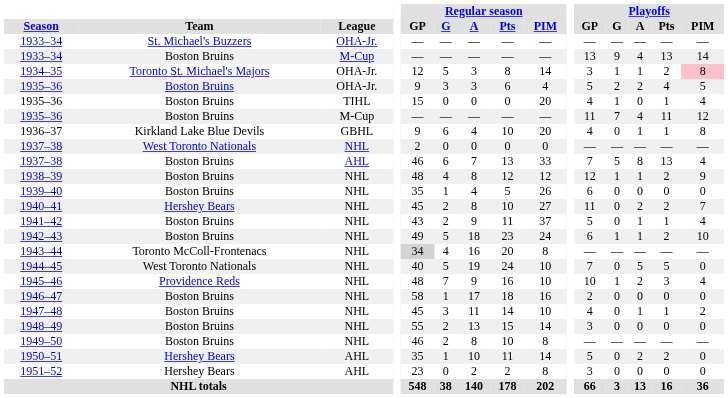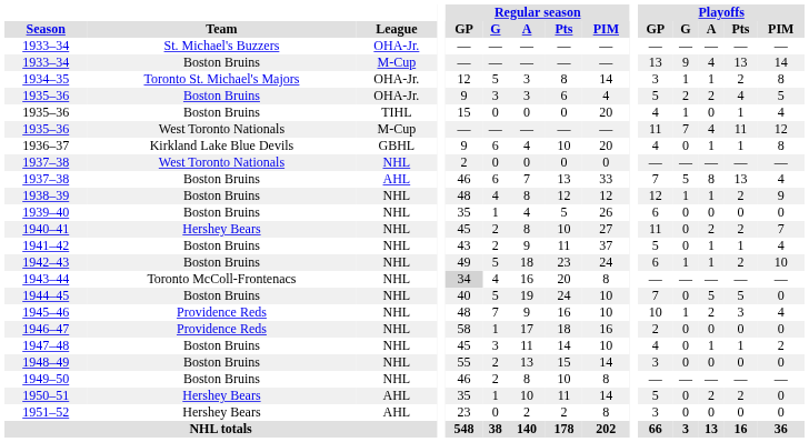 <table border="0" cellpadding="1" cellspacing="0" style="text-align:center; width:60em">
 <tr bgcolor="#e0e0e0">
 <th colspan="3" bgcolor="#ffffff"> </th>
 <th rowspan="99" bgcolor="#ffffff"> </th>
 <th colspan="5"><a href='#'>Regular season</a></th>
 <th rowspan="99" bgcolor="#ffffff"> </th>
 <th colspan="5"><a href='#'>Playoffs</a></th>
 </tr>
 <tr bgcolor="#e0e0e0">
 <th><a href='#'>Season</a></th>
 <th>Team</th>
 <th>League</th>
 <th>GP</th>
 <th><a href='#'>G</a></th>
 <th><a href='#'>A</a></th>
 <th><a href='#'>Pts</a></th>
 <th><a href='#'>PIM</a></th>
 <th>GP</th>
 <th>G</th>
 <th>A</th>
 <th>Pts</th>
 <th>PIM</th>
 </tr>
 <tr>
 <td><a href='#'>1933–34</a></td>
 <td><a href='#'>St. Michael's Buzzers</a></td>
 <td><a href='#'>OHA-Jr.</a></td>
 <td>—</td>
 <td>—</td>
 <td>—</td>
 <td>—</td>
 <td>—</td>
 <td>—</td>
 <td>—</td>
 <td>—</td>
 <td>—</td>
 <td>—</td>
 </tr>
 <tr bgcolor="#f0f0f0">
 <td><a href='#'>1933–34</a></td>
 <td>Boston Bruins</td>
 <td><a href='#'>M-Cup</a></td>
 <td>—</td>
 <td>—</td>
 <td>—</td>
 <td>—</td>
 <td>—</td>
 <td>13</td>
 <td>9</td>
 <td>4</td>
 <td>13</td>
 <td>14</td>
 </tr>
 <tr>
 <td><a href='#'>1934–35</a></td>
 <td><a href='#'>Toronto St. Michael's Majors</a></td>
 <td>OHA-Jr.</td>
 <td>12</td>
 <td>5</td>
 <td>3</td>
 <td>8</td>
 <td>14</td>
 <td>3</td>
 <td>1</td>
 <td>1</td>
 <td>2</td>
-<td style="background: pink;">8</td>
+<td>8</td>
 </tr>
 <tr bgcolor="#f0f0f0">
 <td><a href='#'>1935–36</a></td>
 <td><a href='#'>Boston Bruins</a></td>
 <td>OHA-Jr.</td>
 <td>9</td>
 <td>3</td>
 <td>3</td>
 <td>6</td>
 <td>4</td>
 <td>5</td>
 <td>2</td>
 <td>2</td>
 <td>4</td>
 <td>5</td>
 </tr>
 <tr>
 <td>1935–36</td>
 <td>Boston Bruins</td>
 <td>TIHL</td>
 <td>15</td>
 <td>0</td>
 <td>0</td>
 <td>0</td>
 <td>20</td>
 <td>4</td>
 <td>1</td>
 <td>0</td>
 <td>1</td>
 <td>4</td>
 </tr>
 <tr bgcolor="#f0f0f0">
 <td><a href='#'>1935–36</a></td>
-<td>Boston Bruins</td>
+<td>West Toronto Nationals</td>
 <td>M-Cup</td>
 <td>—</td>
 <td>—</td>
 <td>—</td>
 <td>—</td>
 <td>—</td>
 <td>11</td>
 <td>7</td>
 <td>4</td>
 <td>11</td>
 <td>12</td>
 </tr>
 <tr>
 <td>1936–37</td>
 <td>Kirkland Lake Blue Devils</td>
 <td>GBHL</td>
 <td>9</td>
 <td>6</td>
 <td>4</td>
 <td>10</td>
 <td>20</td>
 <td>4</td>
 <td>0</td>
 <td>1</td>
 <td>1</td>
 <td>8</td>
 </tr>
 <tr bgcolor="#f0f0f0">
 <td><a href='#'>1937–38</a></td>
 <td><a href='#'>West Toronto Nationals</a></td>
 <td><a href='#'>NHL</a></td>
 <td>2</td>
 <td>0</td>
 <td>0</td>
 <td>0</td>
 <td>0</td>
 <td>—</td>
 <td>—</td>
 <td>—</td>
 <td>—</td>
 <td>—</td>
 </tr>
 <tr>
 <td><a href='#'>1937–38</a></td>
 <td>Boston Bruins</td>
 <td><a href='#'>AHL</a></td>
 <td>46</td>
 <td>6</td>
 <td>7</td>
 <td>13</td>
 <td>33</td>
 <td>7</td>
 <td>5</td>
 <td>8</td>
 <td>13</td>
 <td>4</td>
 </tr>
 <tr bgcolor="#f0f0f0">
 <td><a href='#'>1938–39</a></td>
 <td>Boston Bruins</td>
 <td>NHL</td>
 <td>48</td>
 <td>4</td>
 <td>8</td>
 <td>12</td>
 <td>12</td>
 <td>12</td>
 <td>1</td>
 <td>1</td>
 <td>2</td>
 <td>9</td>
 </tr>
 <tr>
 <td><a href='#'>1939–40</a></td>
 <td>Boston Bruins</td>
 <td>NHL</td>
 <td>35</td>
 <td>1</td>
 <td>4</td>
 <td>5</td>
 <td>26</td>
 <td>6</td>
 <td>0</td>
 <td>0</td>
 <td>0</td>
 <td>0</td>
 </tr>
 <tr bgcolor="#f0f0f0">
 <td><a href='#'>1940–41</a></td>
 <td><a href='#'>Hershey Bears</a></td>
 <td>NHL</td>
 <td>45</td>
 <td>2</td>
 <td>8</td>
 <td>10</td>
 <td>27</td>
 <td>11</td>
 <td>0</td>
 <td>2</td>
 <td>2</td>
 <td>7</td>
 </tr>
 <tr>
 <td><a href='#'>1941–42</a></td>
 <td>Boston Bruins</td>
 <td>NHL</td>
 <td>43</td>
 <td>2</td>
 <td>9</td>
 <td>11</td>
 <td>37</td>
 <td>5</td>
 <td>0</td>
 <td>1</td>
 <td>1</td>
 <td>4</td>
 </tr>
 <tr bgcolor="#f0f0f0">
 <td><a href='#'>1942–43</a></td>
 <td>Boston Bruins</td>
 <td>NHL</td>
 <td>49</td>
 <td>5</td>
 <td>18</td>
 <td>23</td>
 <td>24</td>
 <td>6</td>
 <td>1</td>
 <td>1</td>
 <td>2</td>
 <td>10</td>
 </tr>
 <tr>
 <td><a href='#'>1943–44</a></td>
 <td>Toronto McColl-Frontenacs</td>
 <td>NHL</td>
 <td style="background: lightgrey;">34</td>
 <td>4</td>
 <td>16</td>
 <td>20</td>
 <td>8</td>
 <td>—</td>
 <td>—</td>
 <td>—</td>
 <td>—</td>
 <td>—</td>
 </tr>
 <tr bgcolor="#f0f0f0">
 <td><a href='#'>1944–45</a></td>
-<td>West Toronto Nationals</td>
+<td>Boston Bruins</td>
 <td>NHL</td>
 <td>40</td>
 <td>5</td>
 <td>19</td>
 <td>24</td>
 <td>10</td>
 <td>7</td>
 <td>0</td>
 <td>5</td>
 <td>5</td>
 <td>0</td>
 </tr>
 <tr>
 <td><a href='#'>1945–46</a></td>
 <td><a href='#'>Providence Reds</a></td>
 <td>NHL</td>
 <td>48</td>
 <td>7</td>
 <td>9</td>
 <td>16</td>
 <td>10</td>
 <td>10</td>
 <td>1</td>
 <td>2</td>
 <td>3</td>
 <td>4</td>
 </tr>
 <tr bgcolor="#f0f0f0">
 <td><a href='#'>1946–47</a></td>
-<td>Boston Bruins</td>
+<td><a href='#'>Providence Reds</a></td>
 <td>NHL</td>
 <td>58</td>
 <td>1</td>
 <td>17</td>
 <td>18</td>
 <td>16</td>
 <td>2</td>
 <td>0</td>
 <td>0</td>
 <td>0</td>
 <td>0</td>
 </tr>
 <tr>
 <td><a href='#'>1947–48</a></td>
 <td>Boston Bruins</td>
 <td>NHL</td>
 <td>45</td>
 <td>3</td>
 <td>11</td>
 <td>14</td>
 <td>10</td>
 <td>4</td>
 <td>0</td>
 <td>1</td>
 <td>1</td>
 <td>2</td>
 </tr>
 <tr bgcolor="#f0f0f0">
 <td><a href='#'>1948–49</a></td>
 <td>Boston Bruins</td>
 <td>NHL</td>
 <td>55</td>
 <td>2</td>
 <td>13</td>
 <td>15</td>
 <td>14</td>
 <td>3</td>
 <td>0</td>
 <td>0</td>
 <td>0</td>
 <td>0</td>
 </tr>
 <tr>
 <td><a href='#'>1949–50</a></td>
 <td>Boston Bruins</td>
 <td>NHL</td>
 <td>46</td>
 <td>2</td>
 <td>8</td>
 <td>10</td>
 <td>8</td>
 <td>—</td>
 <td>—</td>
 <td>—</td>
 <td>—</td>
 <td>—</td>
 </tr>
 <tr bgcolor="#f0f0f0">
 <td><a href='#'>1950–51</a></td>
 <td><a href='#'>Hershey Bears</a></td>
 <td>AHL</td>
 <td>35</td>
 <td>1</td>
 <td>10</td>
 <td>11</td>
 <td>14</td>
 <td>5</td>
 <td>0</td>
 <td>2</td>
 <td>2</td>
 <td>0</td>
 </tr>
 <tr>
 <td><a href='#'>1951–52</a></td>
 <td>Hershey Bears</td>
 <td>AHL</td>
 <td>23</td>
 <td>0</td>
 <td>2</td>
 <td>2</td>
 <td>8</td>
 <td>3</td>
 <td>0</td>
 <td>0</td>
 <td>0</td>
 <td>0</td>
 </tr>
 <tr bgcolor="#e0e0e0">
 <th colspan="3">NHL totals</th>
 <th>548</th>
 <th>38</th>
 <th>140</th>
 <th>178</th>
 <th>202</th>
 <th>66</th>
 <th>3</th>
 <th>13</th>
 <th>16</th>
 <th>36</th>
 </tr>
 </table>
